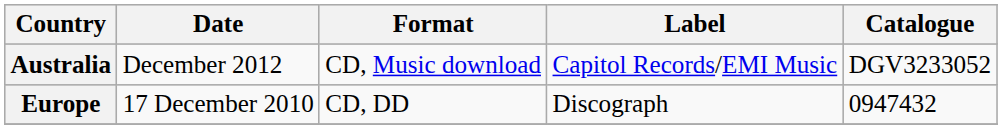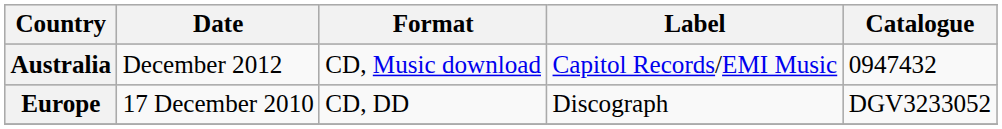 <table class="wikitable plainrowheaders">
 <tr>
 <th scope="col">Country</th>
 <th scope="col">Date</th>
 <th scope="col">Format</th>
 <th scope="col">Label</th>
 <th scope="col">Catalogue</th>
 </tr>
 <tr>
 <th scope="row">Australia</th>
 <td>December 2012</td>
 <td>CD, <a href='#'>Music download</a></td>
 <td><a href='#'>Capitol Records</a>/<a href='#'>EMI Music</a></td>
-<td>DGV3233052</td>
+<td>0947432</td>
 </tr>
 <tr>
 <th scope="row">Europe</th>
 <td>17 December 2010</td>
 <td>CD, DD</td>
 <td>Discograph</td>
-<td>0947432</td>
+<td>DGV3233052</td>
 </tr>
 <tr>
 </tr>
 </table>
